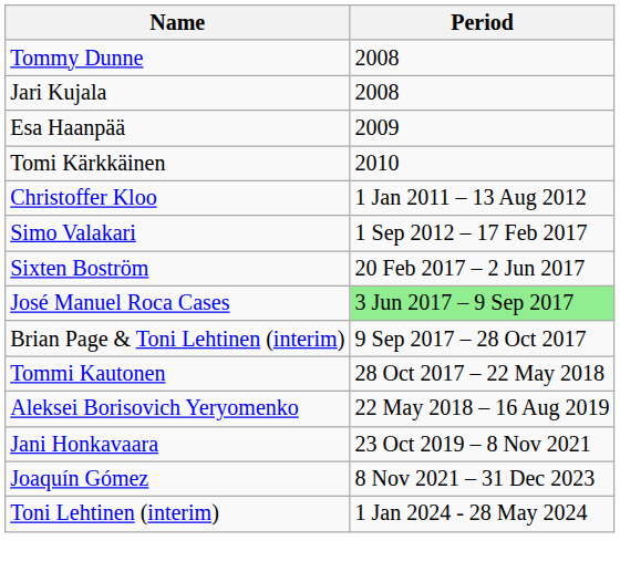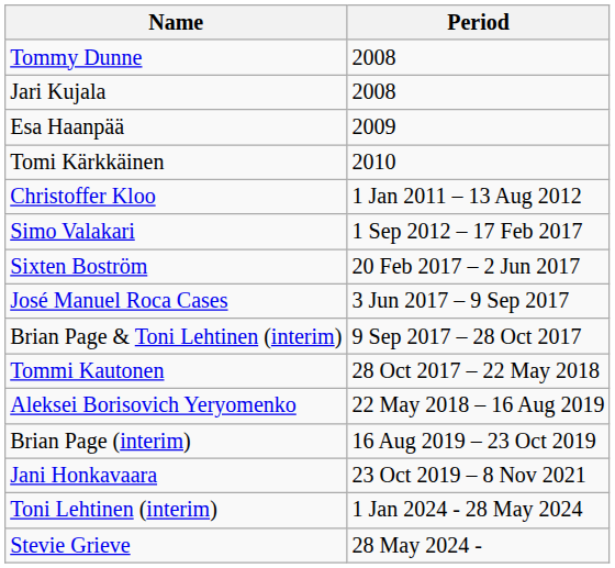 <table class="wikitable">
 <tr>
 <th>Name</th>
 <th>Period</th>
 </tr>
 <tr>
 <td> <a href='#'>Tommy Dunne</a></td>
 <td>2008</td>
 </tr>
 <tr>
 <td> Jari Kujala</td>
 <td>2008</td>
 </tr>
 <tr>
 <td> Esa Haanpää</td>
 <td>2009</td>
 </tr>
 <tr>
 <td> Tomi Kärkkäinen</td>
 <td>2010</td>
 </tr>
 <tr>
 <td> <a href='#'>Christoffer Kloo</a></td>
 <td>1 Jan 2011 – 13 Aug 2012</td>
 </tr>
 <tr>
 <td> <a href='#'>Simo Valakari</a></td>
 <td>1 Sep 2012 – 17 Feb 2017</td>
 </tr>
 <tr>
 <td> <a href='#'>Sixten Boström</a></td>
 <td>20 Feb 2017 – 2 Jun 2017</td>
 </tr>
 <tr>
 <td> <a href='#'>José Manuel Roca Cases</a></td>
-<td style="background: lightgreen;">3 Jun 2017 – 9 Sep 2017</td>
+<td>3 Jun 2017 – 9 Sep 2017</td>
 </tr>
 <tr>
 <td> Brian Page &  <a href='#'>Toni Lehtinen</a> (<a href='#'>interim</a>)</td>
 <td>9 Sep 2017 – 28 Oct 2017</td>
 </tr>
 <tr>
 <td> <a href='#'>Tommi Kautonen</a></td>
 <td>28 Oct 2017 – 22 May 2018</td>
 </tr>
 <tr>
 <td> <a href='#'>Aleksei Borisovich Yeryomenko</a></td>
 <td>22 May 2018 – 16 Aug 2019</td>
 </tr>
 <tr>
+<td> Brian Page (<a href='#'>interim</a>)</td>
+<td>16 Aug 2019 – 23 Oct 2019</td>
+</tr>
+<tr>
 <td> <a href='#'>Jani Honkavaara</a></td>
 <td>23 Oct 2019 – 8 Nov 2021</td>
-</tr>
-<tr>
-<td> <a href='#'>Joaquín Gómez</a></td>
-<td>8 Nov 2021 – 31 Dec 2023</td>
 </tr>
 <tr>
 <td> <a href='#'>Toni Lehtinen</a> (<a href='#'>interim</a>)</td>
 <td>1 Jan 2024 - 28 May 2024</td>
 </tr>
+<tr>
+<td> <a href='#'>Stevie Grieve</a></td>
+<td>28 May 2024 -</td>
+</tr>
 </table>
